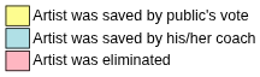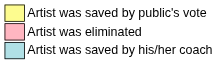 <table class="toccolours"style="font-size: 100%">
 <tr>
 <td style="background:#fdfc8f; border:1px solid black">     </td>
 <td>Artist was saved by public's vote</td>
 </tr>
 <tr>
+<td style="background:lightpink; border:1px solid black">     </td>
+<td>Artist was eliminated</td>
+</tr>
+<tr>
 <td style="background:#b0e0e6; border:1px solid black">     </td>
 <td>Artist was saved by his/her coach</td>
 </tr>
-<tr>
-<td style="background:lightpink; border:1px solid black">     </td>
-<td>Artist was eliminated</td>
-</tr>
 </table>
